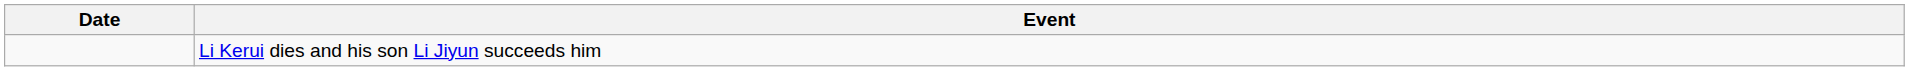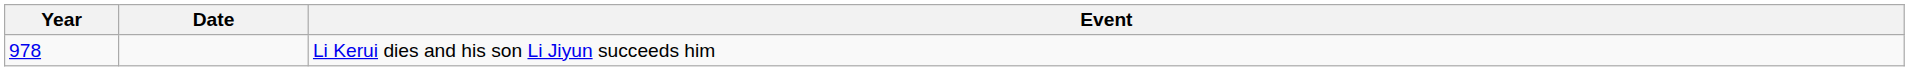 <table class="wikitable" width="100%">
 <tr>
+<th style="width:6%">Year</th>
 <th style="width:10%">Date</th>
 <th>Event</th>
 </tr>
 <tr>
+<td><a href='#'>978</a></td>
 <td></td>
 <td><a href='#'>Li Kerui</a> dies and his son <a href='#'>Li Jiyun</a> succeeds him</td>
 </tr>
 </table>
